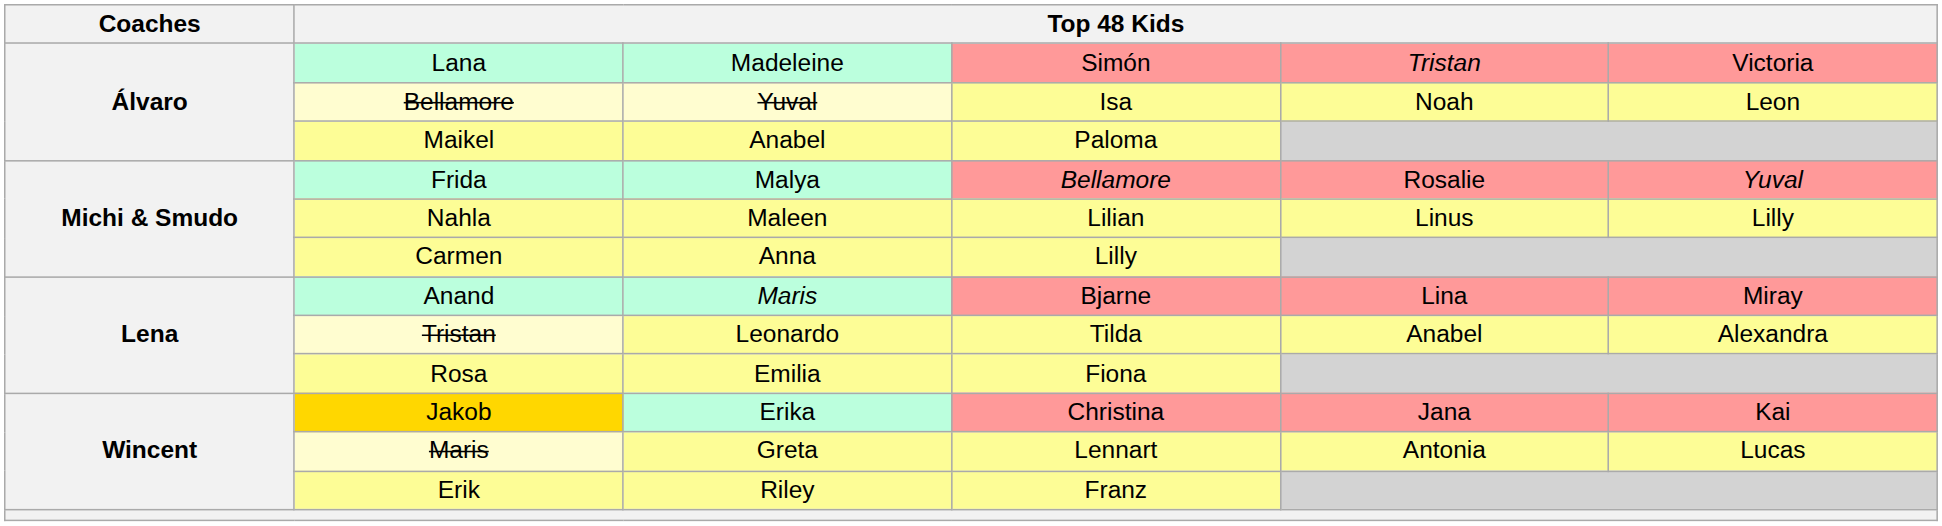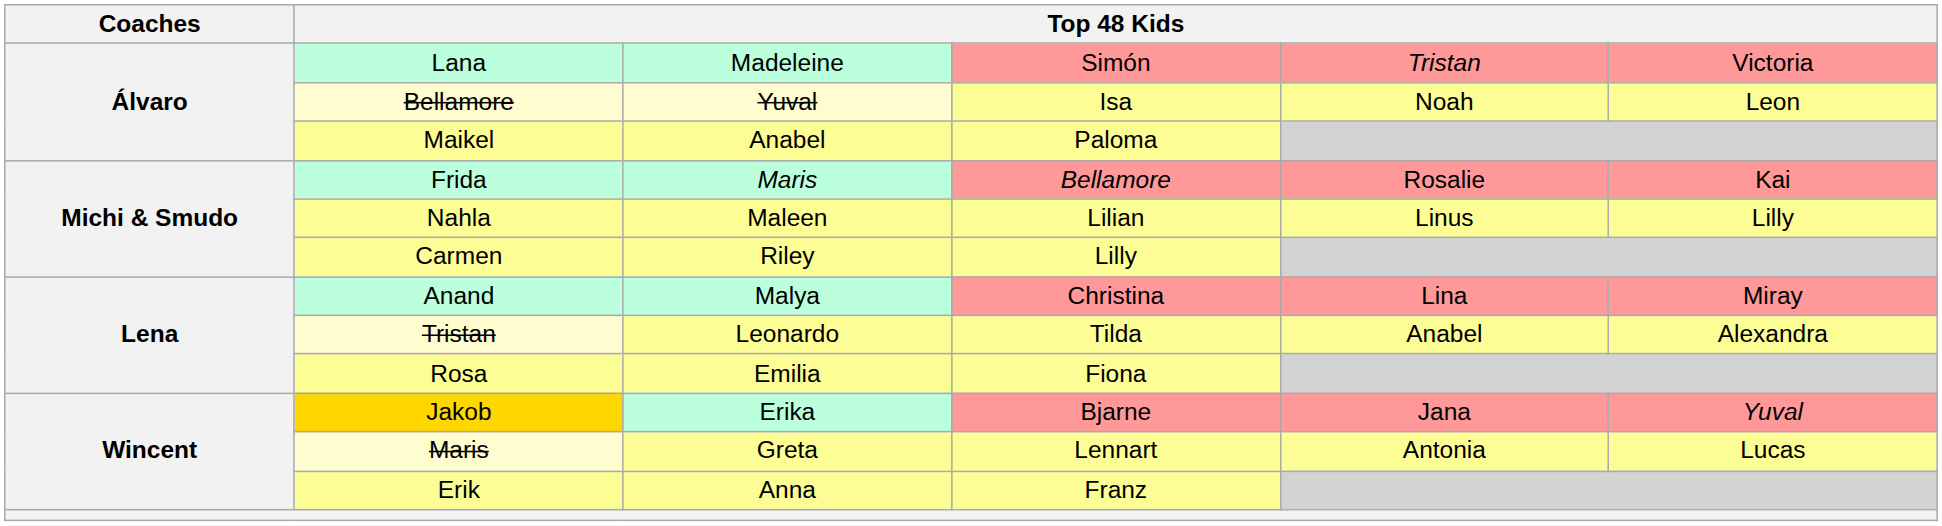 <table class="wikitable" style="text-align:center; width:100%">
 <tr>
 <th width="15%" scope="col">Coaches</th>
 <th width="85%" colspan="5" scope="col">Top 48 Kids</th>
 </tr>
 <tr>
 <th rowspan="3">Álvaro</th>
 <td style="background:#bfd; width:17%">Lana</td>
 <td style="background:#bfd; width:17%">Madeleine</td>
 <td style="background:#FF9999; width:17%">Simón</td>
 <td style="background:#FF9999; width:17%"><em>Tristan</em></td>
 <td style="background:#FF9999; width:17%">Victoria</td>
 </tr>
 <tr>
 <td style="background:#FFFDD0"><s>Bellamore</s></td>
 <td style="background:#FFFDD0"><s>Yuval</s></td>
 <td style="background:#FDFD96">Isa</td>
 <td style="background:#FDFD96">Noah</td>
 <td style="background:#FDFD96">Leon</td>
 </tr>
 <tr>
 <td style="background:#FDFD96">Maikel</td>
 <td style="background:#FDFD96">Anabel</td>
 <td style="background:#FDFD96">Paloma</td>
 <td colspan=2 style="background:lightgrey"></td>
 </tr>
 <tr>
 <th rowspan="3">Michi & Smudo</th>
 <td style="background:#bfd">Frida</td>
-<td style="background:#bfd">Malya</td>
+<td style="background:#bfd"><em>Maris</em></td>
 <td style="background:#FF9999"><em>Bellamore</em></td>
 <td style="background:#FF9999">Rosalie</td>
-<td style="background:#FF9999"><em>Yuval</em></td>
+<td style="background:#FF9999">Kai</td>
 </tr>
 <tr>
 <td style="background:#FDFD96">Nahla</td>
 <td style="background:#FDFD96">Maleen</td>
 <td style="background:#FDFD96">Lilian</td>
 <td style="background:#FDFD96">Linus</td>
 <td style="background:#FDFD96">Lilly</td>
 </tr>
 <tr>
 <td style="background:#FDFD96">Carmen</td>
-<td style="background:#FDFD96">Anna</td>
+<td style="background:#FDFD96">Riley</td>
 <td style="background:#FDFD96">Lilly</td>
 <td colspan=2 style="background:lightgrey"></td>
 </tr>
 <tr>
 <th rowspan="3">Lena</th>
 <td style="background:#bfd">Anand</td>
-<td style="background:#bfd"><em>Maris</em></td>
-<td style="background:#FF9999">Bjarne</td>
+<td style="background:#bfd">Malya</td>
+<td style="background:#FF9999">Christina</td>
 <td style="background:#FF9999">Lina</td>
 <td style="background:#FF9999">Miray</td>
 </tr>
 <tr>
 <td style="background:#FFFDD0"><s>Tristan</s></td>
 <td style="background:#FDFD96">Leonardo</td>
 <td style="background:#FDFD96">Tilda</td>
 <td style="background:#FDFD96">Anabel</td>
 <td style="background:#FDFD96">Alexandra</td>
 </tr>
 <tr>
 <td style="background:#FDFD96">Rosa</td>
 <td style="background:#FDFD96">Emilia</td>
 <td style="background:#FDFD96">Fiona</td>
 <td colspan=2 style="background:lightgrey"></td>
 </tr>
 <tr>
 <th rowspan="3">Wincent</th>
 <td style="background:gold">Jakob</td>
 <td style="background:#bfd">Erika</td>
-<td style="background:#FF9999">Christina</td>
+<td style="background:#FF9999">Bjarne</td>
 <td style="background:#FF9999">Jana</td>
-<td style="background:#FF9999">Kai</td>
+<td style="background:#FF9999"><em>Yuval</em></td>
 </tr>
 <tr>
 <td style="background:#FFFDD0"><s>Maris</s></td>
 <td style="background:#FDFD96">Greta</td>
 <td style="background:#FDFD96">Lennart</td>
 <td style="background:#FDFD96">Antonia</td>
 <td style="background:#FDFD96">Lucas</td>
 </tr>
 <tr>
 <td style="background:#FDFD96">Erik</td>
-<td style="background:#FDFD96">Riley</td>
+<td style="background:#FDFD96">Anna</td>
 <td style="background:#FDFD96">Franz</td>
 <td colspan=2 style="background:lightgrey"></td>
 </tr>
 <tr>
 <th colspan="7" style="font-size:90%; line-height:12px"></th>
 </tr>
 </table>
